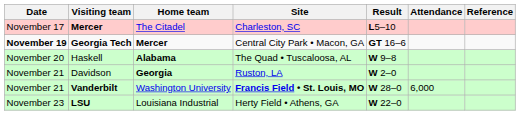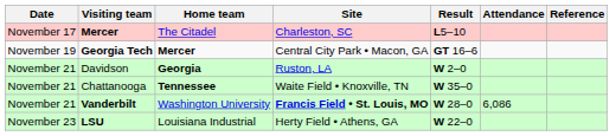 <table class="wikitable" style="font-size:95%;">
 <tr>
 <th>Date</th>
 <th>Visiting team</th>
 <th>Home team</th>
 <th>Site</th>
 <th>Result</th>
 <th>Attendance</th>
 <th class="unsortable">Reference</th>
 </tr>
 <tr bgcolor=ffcccc>
 <td>November 17</td>
 <td><strong>Mercer</strong></td>
 <td><a href='#'>The Citadel</a></td>
 <td><a href='#'>Charleston, SC</a></td>
 <td><strong>L</strong>5–10</td>
 <td></td>
 <td></td>
 </tr>
 <tr bgcolor=>
-<td><strong>November 19</strong></td>
+<td>November 19</td>
 <td><strong>Georgia Tech</strong></td>
 <td><strong>Mercer</strong></td>
 <td>Central City Park • Macon, GA</td>
 <td><strong>GT</strong> 16–6</td>
-<td></td>
-<td></td>
-</tr>
-<tr bgcolor=ccffcc>
-<td>November 20</td>
-<td>Haskell</td>
-<td><strong>Alabama</strong></td>
-<td>The Quad • Tuscaloosa, AL</td>
-<td><strong>W</strong> 9–8</td>
 <td></td>
 <td></td>
 </tr>
 <tr bgcolor=ccffcc>
 <td>November 21</td>
 <td>Davidson</td>
 <td><strong>Georgia</strong></td>
 <td><a href='#'>Ruston, LA</a></td>
 <td><strong>W</strong> 2–0</td>
 <td></td>
 <td></td>
 </tr>
 <tr bgcolor=ccffcc>
 <td>November 21</td>
+<td>Chattanooga</td>
+<td><strong>Tennessee</strong></td>
+<td>Waite Field • Knoxville, TN</td>
+<td><strong>W</strong> 35–0</td>
+<td></td>
+<td></td>
+</tr>
+<tr bgcolor=ccffcc>
+<td>November 21</td>
 <td><strong>Vanderbilt</strong></td>
 <td><a href='#'>Washington University</a></td>
 <td><strong><a href='#'>Francis Field</a> • St. Louis, MO</strong></td>
 <td><strong>W</strong> 28–0</td>
-<td>6,000</td>
+<td>6,086</td>
 <td></td>
 </tr>
 <tr bgcolor=ccffcc>
 <td>November 23</td>
 <td><strong>LSU</strong></td>
 <td>Louisiana Industrial</td>
 <td>Herty Field • Athens, GA</td>
 <td><strong>W</strong> 22–0</td>
 <td></td>
 <td></td>
 </tr>
 </table>
